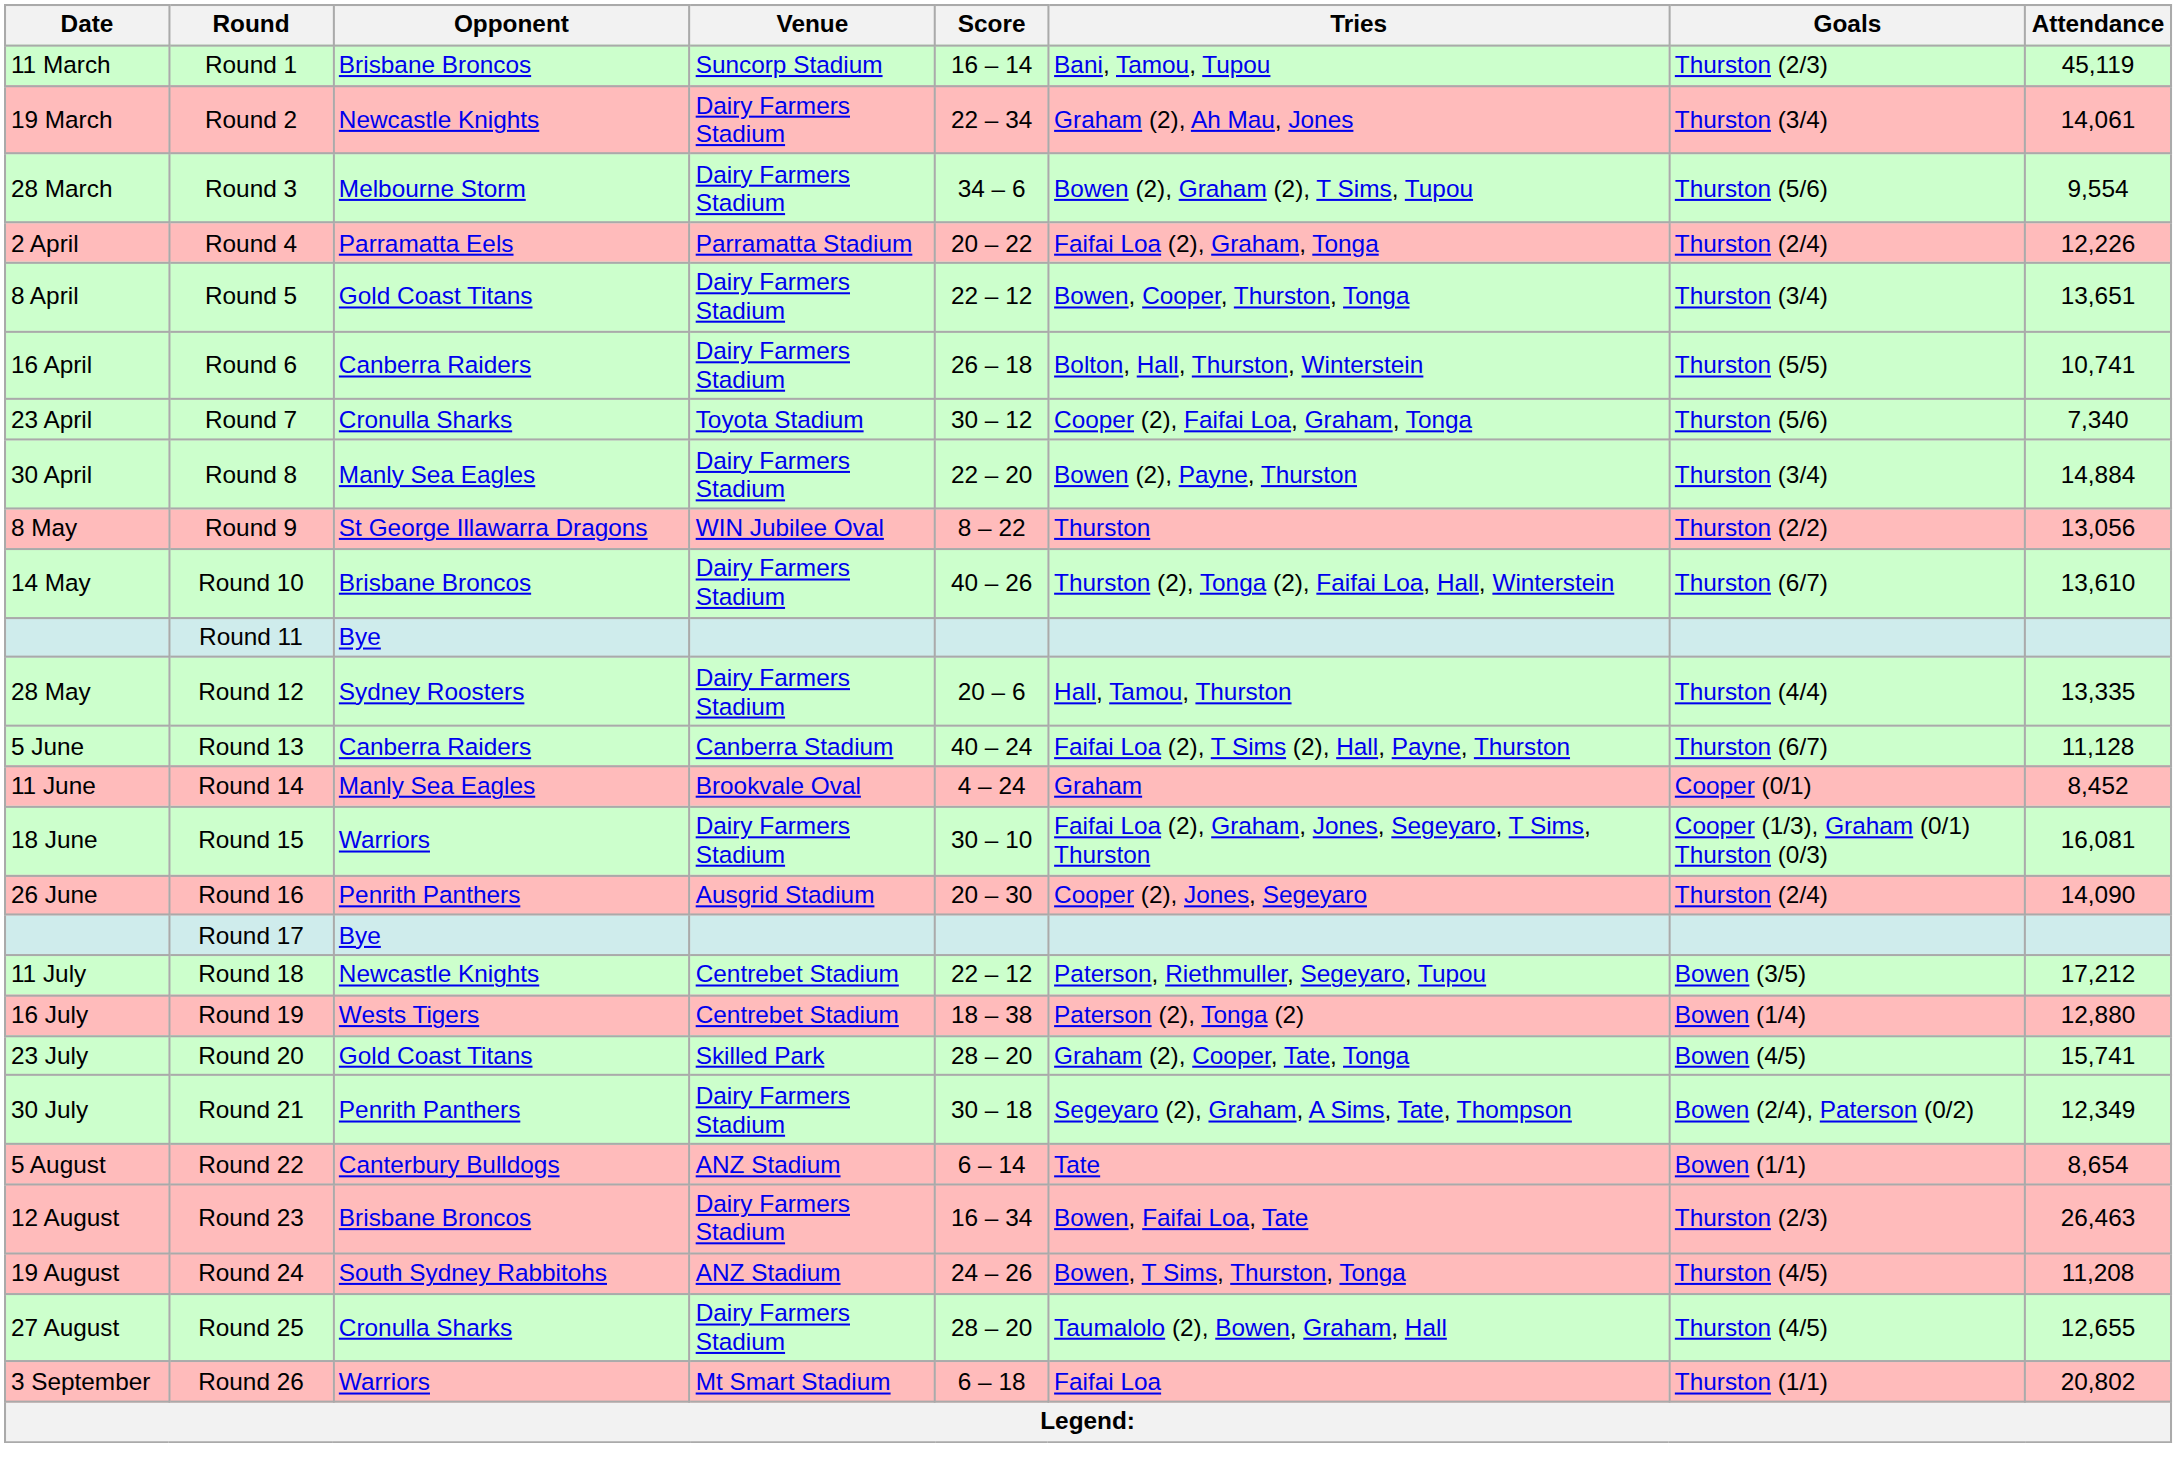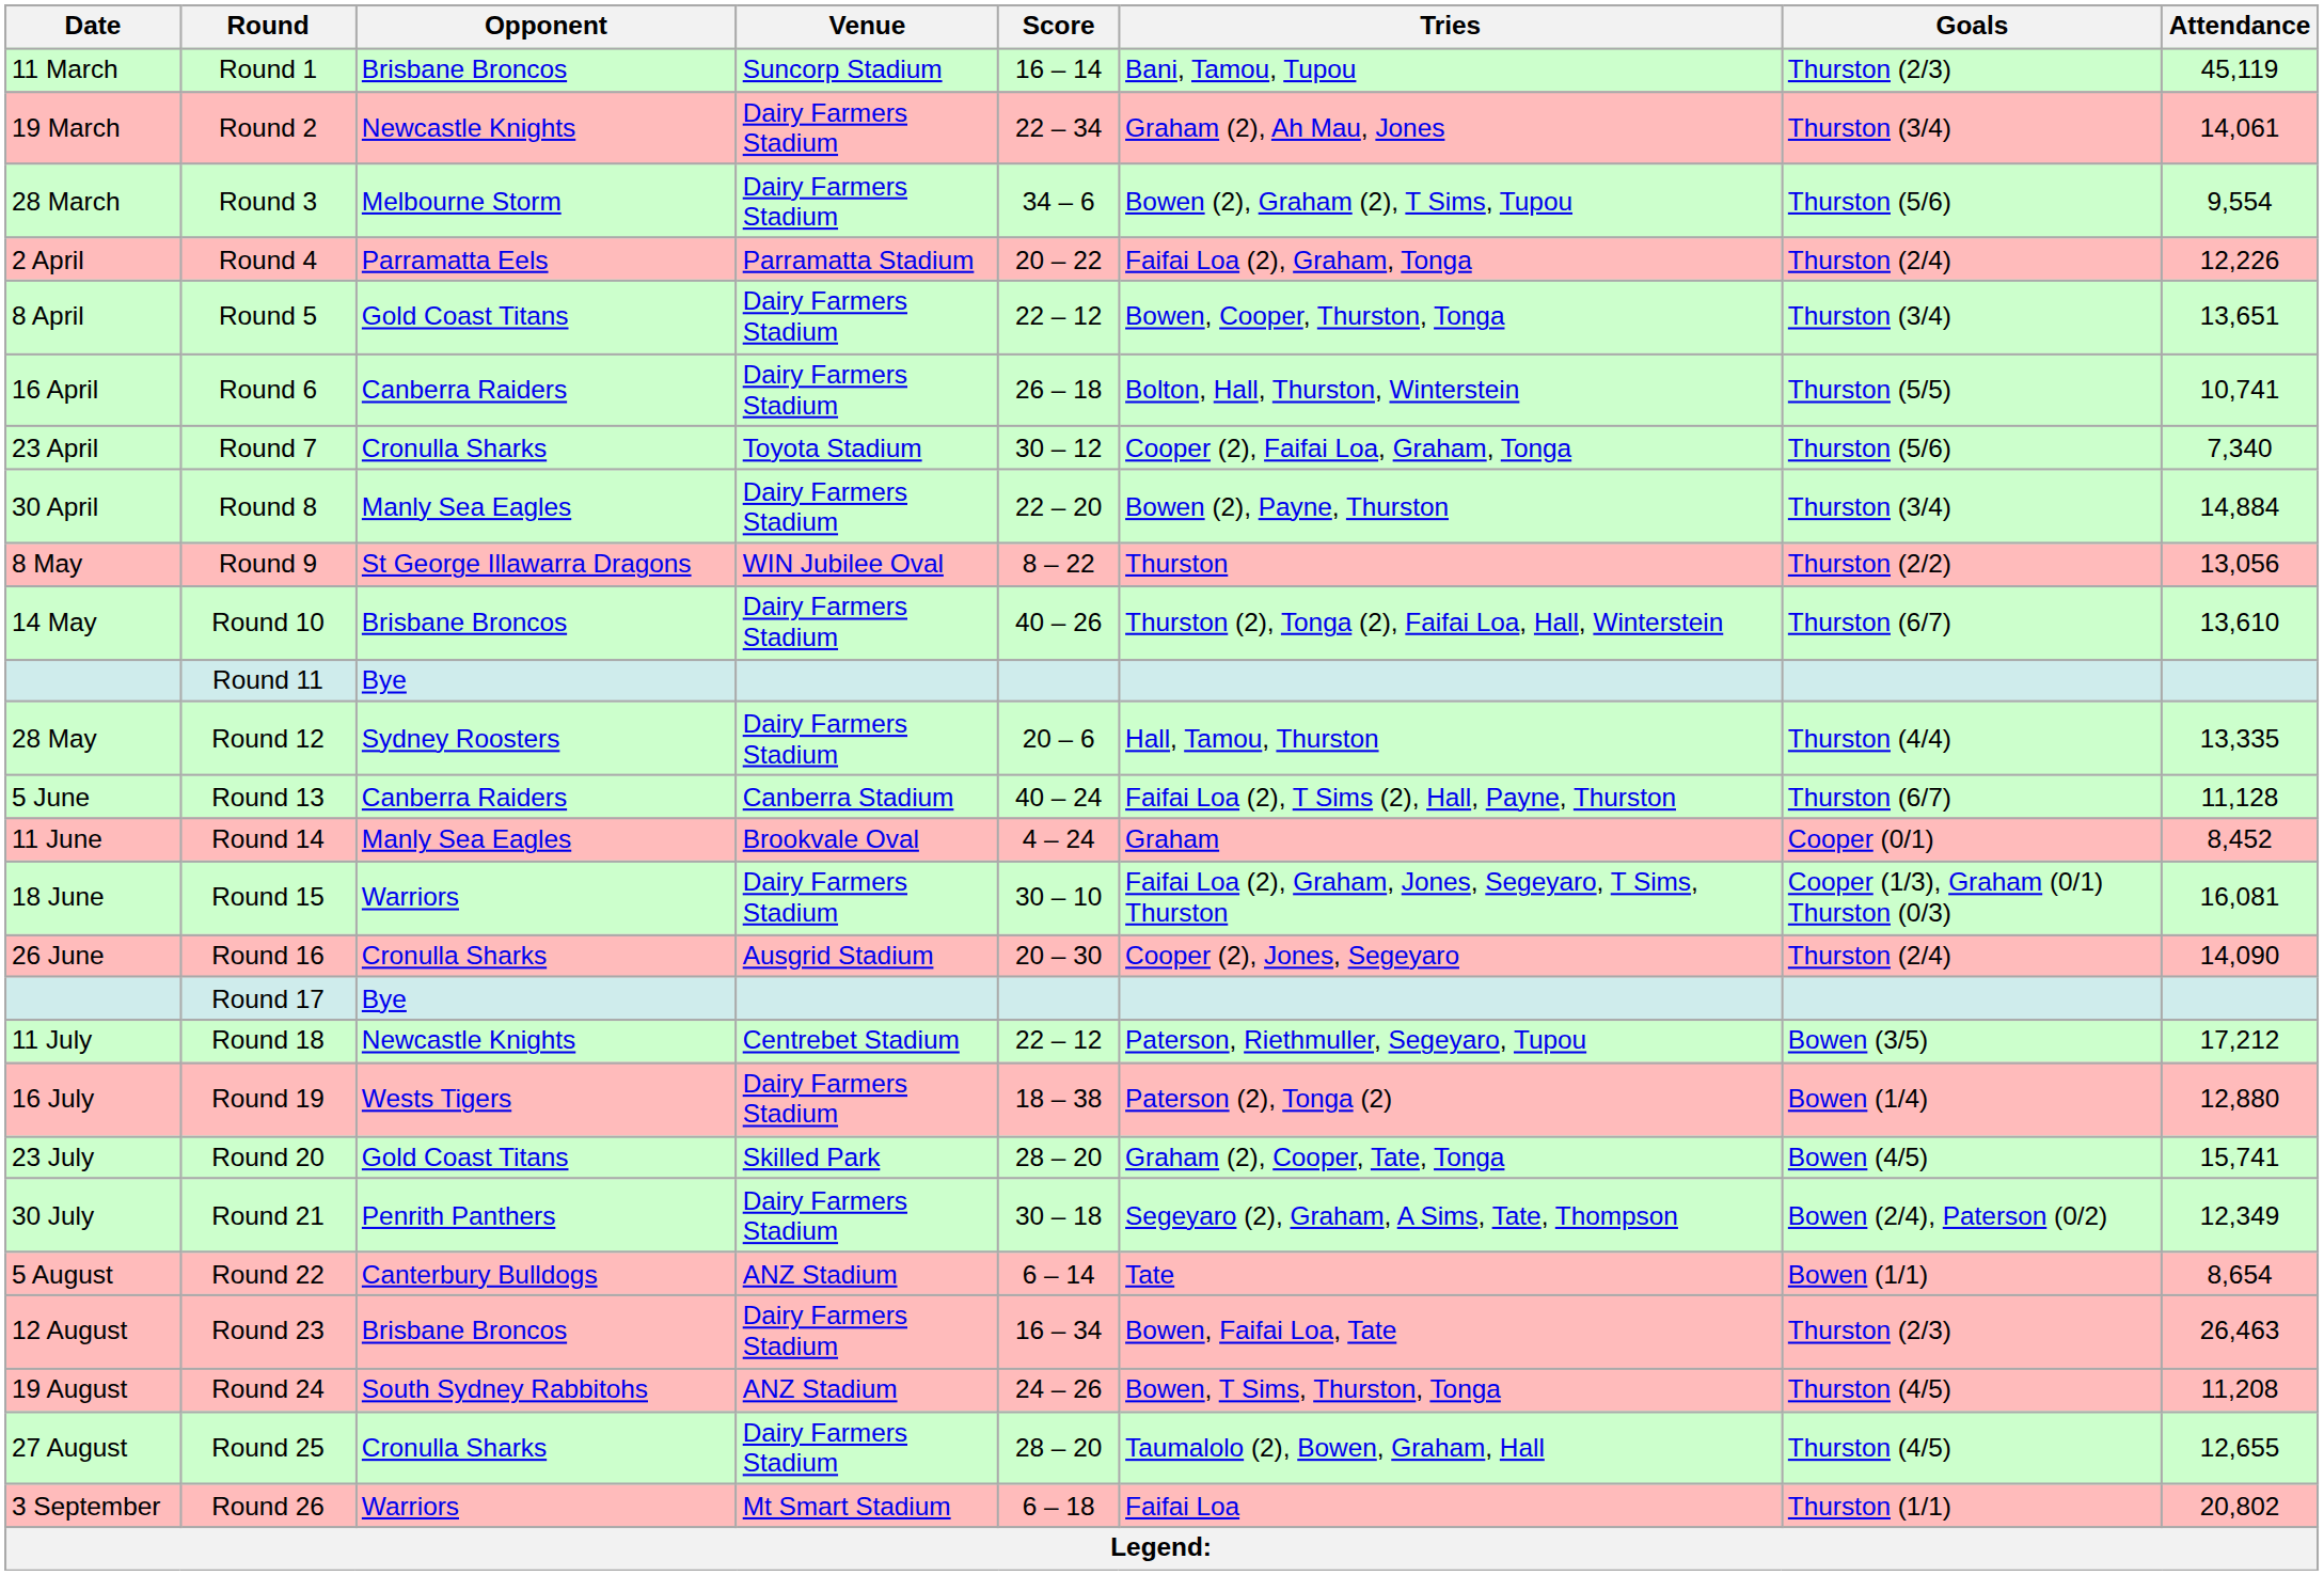 <table class="wikitable" style="font-size:75%;">
 <tr>
 <th style="width:75px;">Date</th>
 <th style="width:75px;">Round</th>
 <th style="width:170px;">Opponent</th>
 <th style="width:115px;">Venue</th>
 <th style="width:50px;">Score</th>
 <th style="width:300px;">Tries</th>
 <th style="width:170px;">Goals</th>
 <th style="width:60px;">Attendance</th>
 </tr>
 <tr style="background:#cfc;">
 <td>11 March</td>
 <td style="text-align:center;">Round 1</td>
 <td> <a href='#'>Brisbane Broncos</a></td>
 <td><a href='#'>Suncorp Stadium</a></td>
 <td style="text-align:center;">16 – 14</td>
 <td><a href='#'>Bani</a>, <a href='#'>Tamou</a>, <a href='#'>Tupou</a></td>
 <td><a href='#'>Thurston</a> (2/3)</td>
 <td style="text-align:center;">45,119</td>
 </tr>
 <tr style="background:#fbb;">
 <td>19 March</td>
 <td style="text-align:center;">Round 2</td>
 <td> <a href='#'>Newcastle Knights</a></td>
 <td><a href='#'>Dairy Farmers Stadium</a></td>
 <td style="text-align:center;">22 – 34</td>
 <td><a href='#'>Graham</a> (2), <a href='#'>Ah Mau</a>, <a href='#'>Jones</a></td>
 <td><a href='#'>Thurston</a> (3/4)</td>
 <td style="text-align:center;">14,061</td>
 </tr>
 <tr style="background:#cfc;">
 <td>28 March</td>
 <td style="text-align:center;">Round 3</td>
 <td> <a href='#'>Melbourne Storm</a></td>
 <td><a href='#'>Dairy Farmers Stadium</a></td>
 <td style="text-align:center;">34 – 6</td>
 <td><a href='#'>Bowen</a> (2), <a href='#'>Graham</a> (2), <a href='#'>T Sims</a>, <a href='#'>Tupou</a></td>
 <td><a href='#'>Thurston</a> (5/6)</td>
 <td style="text-align:center;">9,554</td>
 </tr>
 <tr style="background:#fbb;">
 <td>2 April</td>
 <td style="text-align:center;">Round 4</td>
 <td> <a href='#'>Parramatta Eels</a></td>
 <td><a href='#'>Parramatta Stadium</a></td>
 <td style="text-align:center;">20 – 22</td>
 <td><a href='#'>Faifai Loa</a> (2), <a href='#'>Graham</a>, <a href='#'>Tonga</a></td>
 <td><a href='#'>Thurston</a> (2/4)</td>
 <td style="text-align:center;">12,226</td>
 </tr>
 <tr style="background:#cfc;">
 <td>8 April</td>
 <td style="text-align:center;">Round 5</td>
 <td> <a href='#'>Gold Coast Titans</a></td>
 <td><a href='#'>Dairy Farmers Stadium</a></td>
 <td style="text-align:center;">22 – 12</td>
 <td><a href='#'>Bowen</a>, <a href='#'>Cooper</a>, <a href='#'>Thurston</a>, <a href='#'>Tonga</a></td>
 <td><a href='#'>Thurston</a> (3/4)</td>
 <td style="text-align:center;">13,651</td>
 </tr>
 <tr style="background:#cfc;">
 <td>16 April</td>
 <td style="text-align:center;">Round 6</td>
 <td> <a href='#'>Canberra Raiders</a></td>
 <td><a href='#'>Dairy Farmers Stadium</a></td>
 <td style="text-align:center;">26 – 18</td>
 <td><a href='#'>Bolton</a>, <a href='#'>Hall</a>, <a href='#'>Thurston</a>, <a href='#'>Winterstein</a></td>
 <td><a href='#'>Thurston</a> (5/5)</td>
 <td style="text-align:center;">10,741</td>
 </tr>
 <tr style="background:#cfc;">
 <td>23 April</td>
 <td style="text-align:center;">Round 7</td>
 <td> <a href='#'>Cronulla Sharks</a></td>
 <td><a href='#'>Toyota Stadium</a></td>
 <td style="text-align:center;">30 – 12</td>
 <td><a href='#'>Cooper</a> (2), <a href='#'>Faifai Loa</a>, <a href='#'>Graham</a>, <a href='#'>Tonga</a></td>
 <td><a href='#'>Thurston</a> (5/6)</td>
 <td style="text-align:center;">7,340</td>
 </tr>
 <tr style="background:#cfc;">
 <td>30 April</td>
 <td style="text-align:center;">Round 8</td>
 <td> <a href='#'>Manly Sea Eagles</a></td>
 <td><a href='#'>Dairy Farmers Stadium</a></td>
 <td style="text-align:center;">22 – 20</td>
 <td><a href='#'>Bowen</a> (2), <a href='#'>Payne</a>, <a href='#'>Thurston</a></td>
 <td><a href='#'>Thurston</a> (3/4)</td>
 <td style="text-align:center;">14,884</td>
 </tr>
 <tr style="background:#fbb;">
 <td>8 May</td>
 <td style="text-align:center;">Round 9</td>
 <td> <a href='#'>St George Illawarra Dragons</a></td>
 <td><a href='#'>WIN Jubilee Oval</a></td>
 <td style="text-align:center;">8 – 22</td>
 <td><a href='#'>Thurston</a></td>
 <td><a href='#'>Thurston</a> (2/2)</td>
 <td style="text-align:center;">13,056</td>
 </tr>
 <tr style="background:#cfc;">
 <td>14 May</td>
 <td style="text-align:center;">Round 10</td>
 <td> <a href='#'>Brisbane Broncos</a></td>
 <td><a href='#'>Dairy Farmers Stadium</a></td>
 <td style="text-align:center;">40 – 26</td>
 <td><a href='#'>Thurston</a> (2), <a href='#'>Tonga</a> (2), <a href='#'>Faifai Loa</a>, <a href='#'>Hall</a>, <a href='#'>Winterstein</a></td>
 <td><a href='#'>Thurston</a> (6/7)</td>
 <td style="text-align:center;">13,610</td>
 </tr>
 <tr style="background:#cfecec;">
 <td></td>
 <td style="text-align:center;">Round 11</td>
 <td><a href='#'>Bye</a></td>
 <td></td>
 <td></td>
 <td></td>
 <td></td>
 <td></td>
 </tr>
 <tr style="background:#cfc;">
 <td>28 May</td>
 <td style="text-align:center;">Round 12</td>
 <td> <a href='#'>Sydney Roosters</a></td>
 <td><a href='#'>Dairy Farmers Stadium</a></td>
 <td style="text-align:center;">20 – 6</td>
 <td><a href='#'>Hall</a>, <a href='#'>Tamou</a>, <a href='#'>Thurston</a></td>
 <td><a href='#'>Thurston</a> (4/4)</td>
 <td style="text-align:center;">13,335</td>
 </tr>
 <tr style="background:#cfc;">
 <td>5 June</td>
 <td style="text-align:center;">Round 13</td>
 <td> <a href='#'>Canberra Raiders</a></td>
 <td><a href='#'>Canberra Stadium</a></td>
 <td style="text-align:center;">40 – 24</td>
 <td><a href='#'>Faifai Loa</a> (2), <a href='#'>T Sims</a> (2), <a href='#'>Hall</a>, <a href='#'>Payne</a>, <a href='#'>Thurston</a></td>
 <td><a href='#'>Thurston</a> (6/7)</td>
 <td style="text-align:center;">11,128</td>
 </tr>
 <tr style="background:#fbb;">
 <td>11 June</td>
 <td style="text-align:center;">Round 14</td>
 <td> <a href='#'>Manly Sea Eagles</a></td>
 <td><a href='#'>Brookvale Oval</a></td>
 <td style="text-align:center;">4 – 24</td>
 <td><a href='#'>Graham</a></td>
 <td><a href='#'>Cooper</a> (0/1)</td>
 <td style="text-align:center;">8,452</td>
 </tr>
 <tr style="background:#cfc;">
 <td>18 June</td>
 <td style="text-align:center;">Round 15</td>
 <td> <a href='#'>Warriors</a></td>
 <td><a href='#'>Dairy Farmers Stadium</a></td>
 <td style="text-align:center;">30 – 10</td>
 <td><a href='#'>Faifai Loa</a> (2), <a href='#'>Graham</a>, <a href='#'>Jones</a>, <a href='#'>Segeyaro</a>, <a href='#'>T Sims</a>, <a href='#'>Thurston</a></td>
 <td><a href='#'>Cooper</a> (1/3), <a href='#'>Graham</a> (0/1) <a href='#'>Thurston</a> (0/3)</td>
 <td style="text-align:center;">16,081</td>
 </tr>
 <tr style="background:#fbb;">
 <td>26 June</td>
 <td style="text-align:center;">Round 16</td>
-<td> <a href='#'>Penrith Panthers</a></td>
+<td> <a href='#'>Cronulla Sharks</a></td>
 <td><a href='#'>Ausgrid Stadium</a></td>
 <td style="text-align:center;">20 – 30</td>
 <td><a href='#'>Cooper</a> (2), <a href='#'>Jones</a>, <a href='#'>Segeyaro</a></td>
 <td><a href='#'>Thurston</a> (2/4)</td>
 <td style="text-align:center;">14,090</td>
 </tr>
 <tr style="background:#cfecec;">
 <td></td>
 <td style="text-align:center;">Round 17</td>
 <td><a href='#'>Bye</a></td>
 <td></td>
 <td></td>
 <td></td>
 <td></td>
 <td></td>
 </tr>
 <tr style="background:#cfc;">
 <td>11 July</td>
 <td style="text-align:center;">Round 18</td>
 <td> <a href='#'>Newcastle Knights</a></td>
 <td><a href='#'>Centrebet Stadium</a></td>
 <td style="text-align:center;">22 – 12</td>
 <td><a href='#'>Paterson</a>, <a href='#'>Riethmuller</a>, <a href='#'>Segeyaro</a>, <a href='#'>Tupou</a></td>
 <td><a href='#'>Bowen</a> (3/5)</td>
 <td style="text-align:center;">17,212</td>
 </tr>
 <tr style="background:#fbb;">
 <td>16 July</td>
 <td style="text-align:center;">Round 19</td>
 <td> <a href='#'>Wests Tigers</a></td>
-<td><a href='#'>Centrebet Stadium</a></td>
+<td><a href='#'>Dairy Farmers Stadium</a></td>
 <td style="text-align:center;">18 – 38</td>
 <td><a href='#'>Paterson</a> (2), <a href='#'>Tonga</a> (2)</td>
 <td><a href='#'>Bowen</a> (1/4)</td>
 <td style="text-align:center;">12,880</td>
 </tr>
 <tr style="background:#cfc;">
 <td>23 July</td>
 <td style="text-align:center;">Round 20</td>
 <td> <a href='#'>Gold Coast Titans</a></td>
 <td><a href='#'>Skilled Park</a></td>
 <td style="text-align:center;">28 – 20</td>
 <td><a href='#'>Graham</a> (2), <a href='#'>Cooper</a>, <a href='#'>Tate</a>, <a href='#'>Tonga</a></td>
 <td><a href='#'>Bowen</a> (4/5)</td>
 <td style="text-align:center;">15,741</td>
 </tr>
 <tr style="background:#cfc;">
 <td>30 July</td>
 <td style="text-align:center;">Round 21</td>
 <td> <a href='#'>Penrith Panthers</a></td>
 <td><a href='#'>Dairy Farmers Stadium</a></td>
 <td style="text-align:center;">30 – 18</td>
 <td><a href='#'>Segeyaro</a> (2), <a href='#'>Graham</a>, <a href='#'>A Sims</a>, <a href='#'>Tate</a>, <a href='#'>Thompson</a></td>
 <td><a href='#'>Bowen</a> (2/4), <a href='#'>Paterson</a> (0/2)</td>
 <td style="text-align:center;">12,349</td>
 </tr>
 <tr style="background:#fbb;">
 <td>5 August</td>
 <td style="text-align:center;">Round 22</td>
 <td> <a href='#'>Canterbury Bulldogs</a></td>
 <td><a href='#'>ANZ Stadium</a></td>
 <td style="text-align:center;">6 – 14</td>
 <td><a href='#'>Tate</a></td>
 <td><a href='#'>Bowen</a> (1/1)</td>
 <td style="text-align:center;">8,654</td>
 </tr>
 <tr style="background:#fbb;">
 <td>12 August</td>
 <td style="text-align:center;">Round 23</td>
 <td> <a href='#'>Brisbane Broncos</a></td>
 <td><a href='#'>Dairy Farmers Stadium</a></td>
 <td style="text-align:center;">16 – 34</td>
 <td><a href='#'>Bowen</a>, <a href='#'>Faifai Loa</a>, <a href='#'>Tate</a></td>
 <td><a href='#'>Thurston</a> (2/3)</td>
 <td style="text-align:center;">26,463</td>
 </tr>
 <tr style="background:#fbb;">
 <td>19 August</td>
 <td style="text-align:center;">Round 24</td>
 <td> <a href='#'>South Sydney Rabbitohs</a></td>
 <td><a href='#'>ANZ Stadium</a></td>
 <td style="text-align:center;">24 – 26</td>
 <td><a href='#'>Bowen</a>, <a href='#'>T Sims</a>, <a href='#'>Thurston</a>, <a href='#'>Tonga</a></td>
 <td><a href='#'>Thurston</a> (4/5)</td>
 <td style="text-align:center;">11,208</td>
 </tr>
 <tr style="background:#cfc;">
 <td>27 August</td>
 <td style="text-align:center;">Round 25</td>
 <td> <a href='#'>Cronulla Sharks</a></td>
 <td><a href='#'>Dairy Farmers Stadium</a></td>
 <td style="text-align:center;">28 – 20</td>
 <td><a href='#'>Taumalolo</a> (2), <a href='#'>Bowen</a>, <a href='#'>Graham</a>, <a href='#'>Hall</a></td>
 <td><a href='#'>Thurston</a> (4/5)</td>
 <td style="text-align:center;">12,655</td>
 </tr>
 <tr style="background:#fbb;">
 <td>3 September</td>
 <td style="text-align:center;">Round 26</td>
 <td> <a href='#'>Warriors</a></td>
 <td><a href='#'>Mt Smart Stadium</a></td>
 <td style="text-align:center;">6 – 18</td>
 <td><a href='#'>Faifai Loa</a></td>
 <td><a href='#'>Thurston</a> (1/1)</td>
 <td style="text-align:center;">20,802</td>
 </tr>
 <tr>
 <th colspan="11"><strong>Legend</strong>:    </th>
 </tr>
 </table>
